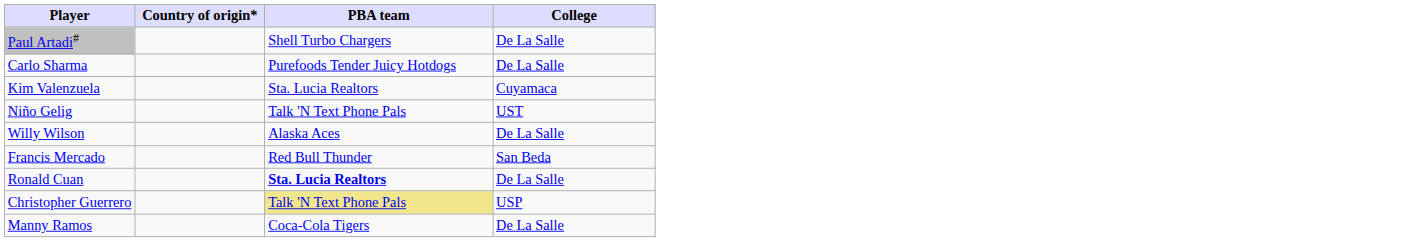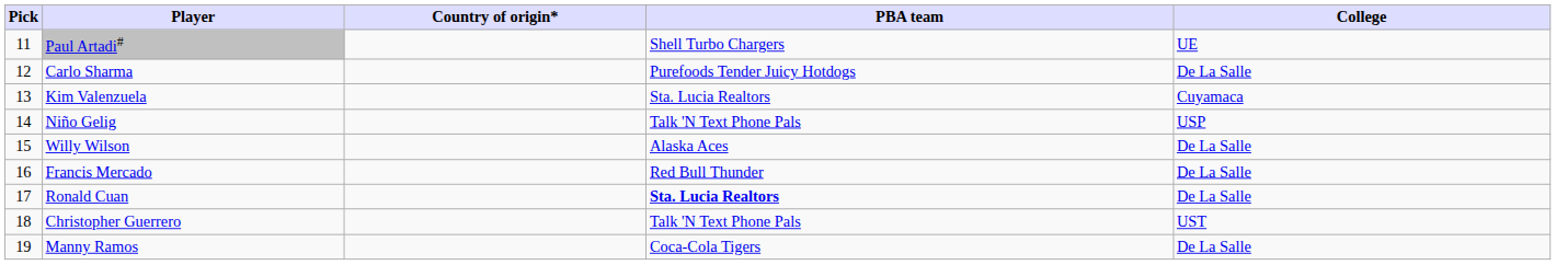 <table class="wikitable">
 <tr>
+<th style="background:#ddf;">Pick</th>
 <th style="background:#ddf; width:20%;">Player</th>
 <th style="background:#ddf; width:20%;">Country of origin*</th>
 <th style="background:#ddf; width:35%;">PBA team</th>
 <th style="background:#ddf; width:25%;">College</th>
 </tr>
 <tr>
+<td align=center>11</td>
 <td style="background:silver;"><a href='#'>Paul Artadi</a><sup>#</sup></td>
 <td></td>
 <td><a href='#'>Shell Turbo Chargers</a></td>
-<td><a href='#'>De La Salle</a></td>
+<td><a href='#'>UE</a></td>
 </tr>
 <tr>
+<td align=center>12</td>
 <td><a href='#'>Carlo Sharma</a></td>
 <td></td>
 <td><a href='#'>Purefoods Tender Juicy Hotdogs</a></td>
 <td><a href='#'>De La Salle</a></td>
 </tr>
 <tr>
+<td align=center>13</td>
 <td><a href='#'>Kim Valenzuela</a></td>
 <td></td>
 <td><a href='#'>Sta. Lucia Realtors</a></td>
 <td><a href='#'>Cuyamaca</a></td>
 </tr>
 <tr>
+<td align=center>14</td>
 <td><a href='#'>Niño Gelig</a></td>
 <td></td>
 <td><a href='#'>Talk 'N Text Phone Pals</a></td>
-<td><a href='#'>UST</a></td>
+<td><a href='#'>USP</a></td>
 </tr>
 <tr>
+<td align=center>15</td>
 <td><a href='#'>Willy Wilson</a></td>
 <td></td>
 <td><a href='#'>Alaska Aces</a></td>
 <td><a href='#'>De La Salle</a></td>
 </tr>
 <tr>
+<td align=center>16</td>
 <td><a href='#'>Francis Mercado</a></td>
 <td></td>
 <td><a href='#'>Red Bull Thunder</a></td>
-<td><a href='#'>San Beda</a></td>
+<td><a href='#'>De La Salle</a></td>
 </tr>
 <tr>
+<td align=center>17</td>
 <td><a href='#'>Ronald Cuan</a></td>
 <td></td>
 <td><strong><a href='#'>Sta. Lucia Realtors</a></strong></td>
 <td><a href='#'>De La Salle</a></td>
 </tr>
 <tr>
+<td align=center>18</td>
 <td><a href='#'>Christopher Guerrero</a></td>
 <td></td>
-<td style="background: khaki;"><a href='#'>Talk 'N Text Phone Pals</a></td>
-<td><a href='#'>USP</a></td>
+<td><a href='#'>Talk 'N Text Phone Pals</a></td>
+<td><a href='#'>UST</a></td>
 </tr>
 <tr>
+<td align=center>19</td>
 <td><a href='#'>Manny Ramos</a></td>
 <td></td>
 <td><a href='#'>Coca-Cola Tigers</a></td>
 <td><a href='#'>De La Salle</a></td>
 </tr>
 </table>
